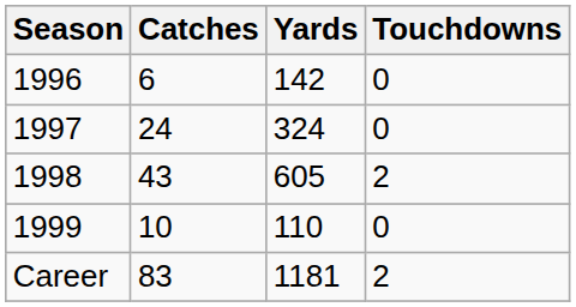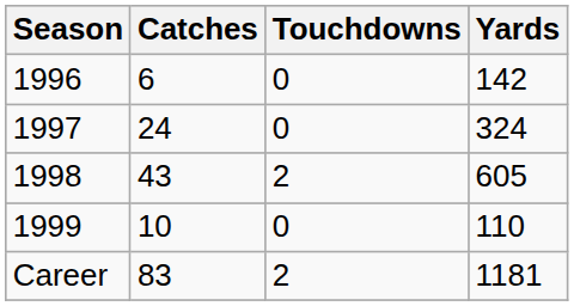 <table class="wikitable">
 <tr>
 <th>Season</th>
 <th>Catches</th>
+<th>Touchdowns</th>
 <th>Yards</th>
-<th>Touchdowns</th>
 </tr>
 <tr>
 <td>1996</td>
 <td>6</td>
+<td>0</td>
 <td>142</td>
-<td>0</td>
 </tr>
 <tr>
 <td>1997</td>
 <td>24</td>
+<td>0</td>
 <td>324</td>
-<td>0</td>
 </tr>
 <tr>
 <td>1998</td>
 <td>43</td>
+<td>2</td>
 <td>605</td>
-<td>2</td>
 </tr>
 <tr>
 <td>1999</td>
 <td>10</td>
+<td>0</td>
 <td>110</td>
-<td>0</td>
 </tr>
 <tr>
 <td>Career</td>
 <td>83</td>
+<td>2</td>
 <td>1181</td>
-<td>2</td>
 </tr>
 </table>
